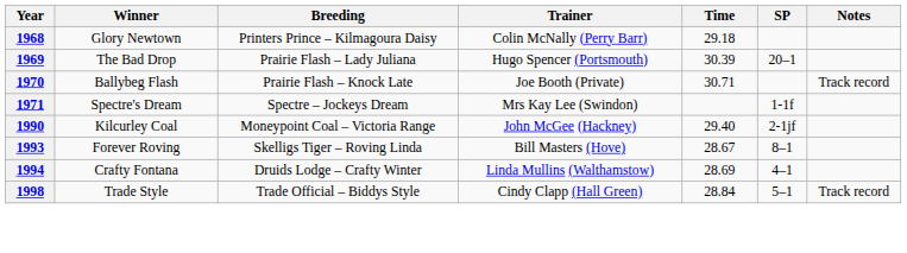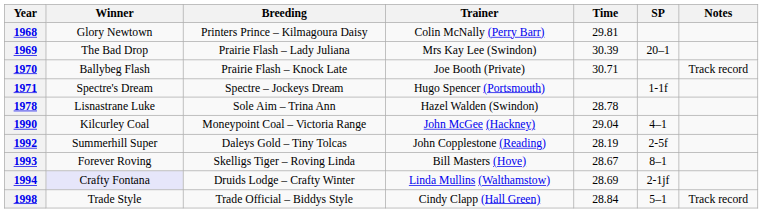 <table class="wikitable" style="text-align:center">
 <tr>
 <th width=50>Year</th>
 <th width=180>Winner</th>
 <th width=270>Breeding</th>
 <th width=250>Trainer</th>
 <th width=80>Time</th>
 <th width=50>SP</th>
 <th width=100>Notes</th>
 </tr>
 <tr>
 <th><a href='#'>1968</a></th>
 <td>Glory Newtown</td>
 <td>Printers Prince – Kilmagoura Daisy</td>
 <td>Colin McNally <a href='#'>(Perry Barr)</a></td>
-<td>29.18</td>
+<td>29.81</td>
 <td></td>
 <td></td>
 </tr>
 <tr>
 <th><a href='#'>1969</a></th>
 <td>The Bad Drop</td>
 <td>Prairie Flash – Lady Juliana</td>
-<td>Hugo Spencer <a href='#'>(Portsmouth)</a></td>
+<td>Mrs Kay Lee (Swindon)</td>
 <td>30.39</td>
 <td>20–1</td>
 <td></td>
 </tr>
 <tr>
 <th><a href='#'>1970</a></th>
 <td>Ballybeg Flash</td>
 <td>Prairie Flash – Knock Late</td>
 <td>Joe Booth (Private)</td>
 <td>30.71</td>
 <td></td>
 <td>Track record</td>
 </tr>
 <tr>
 <th><a href='#'>1971</a></th>
 <td>Spectre's Dream</td>
 <td>Spectre – Jockeys Dream</td>
-<td>Mrs Kay Lee (Swindon)</td>
+<td>Hugo Spencer <a href='#'>(Portsmouth)</a></td>
 <td></td>
 <td>1-1f</td>
+<td></td>
+</tr>
+<tr>
+<th><a href='#'>1978</a></th>
+<td>Lisnastrane Luke</td>
+<td>Sole Aim – Trina Ann</td>
+<td>Hazel Walden (Swindon)</td>
+<td>28.78</td>
+<td></td>
 <td></td>
 </tr>
 <tr>
 <th><a href='#'>1990</a></th>
 <td>Kilcurley Coal</td>
 <td>Moneypoint Coal – Victoria Range</td>
 <td><a href='#'>John McGee</a> <a href='#'>(Hackney)</a></td>
-<td>29.40</td>
-<td>2-1jf</td>
+<td>29.04</td>
+<td>4–1</td>
+<td></td>
+</tr>
+<tr>
+<th><a href='#'>1992</a></th>
+<td>Summerhill Super</td>
+<td>Daleys Gold – Tiny Tolcas</td>
+<td>John Copplestone <a href='#'>(Reading)</a></td>
+<td>28.19</td>
+<td>2-5f</td>
 <td></td>
 </tr>
 <tr>
 <th><a href='#'>1993</a></th>
 <td>Forever Roving</td>
 <td>Skelligs Tiger – Roving Linda</td>
 <td>Bill Masters <a href='#'>(Hove)</a></td>
 <td>28.67</td>
 <td>8–1</td>
 <td></td>
 </tr>
 <tr>
 <th><a href='#'>1994</a></th>
-<td>Crafty Fontana</td>
+<td style="background: lavender;">Crafty Fontana</td>
 <td>Druids Lodge – Crafty Winter</td>
 <td><a href='#'>Linda Mullins</a> <a href='#'>(Walthamstow)</a></td>
 <td>28.69</td>
-<td>4–1</td>
+<td>2-1jf</td>
 <td></td>
 </tr>
 <tr>
 <th><a href='#'>1998</a></th>
 <td>Trade Style</td>
 <td>Trade Official – Biddys Style</td>
 <td>Cindy Clapp <a href='#'>(Hall Green)</a></td>
 <td>28.84</td>
 <td>5–1</td>
 <td>Track record</td>
 </tr>
 </table>
